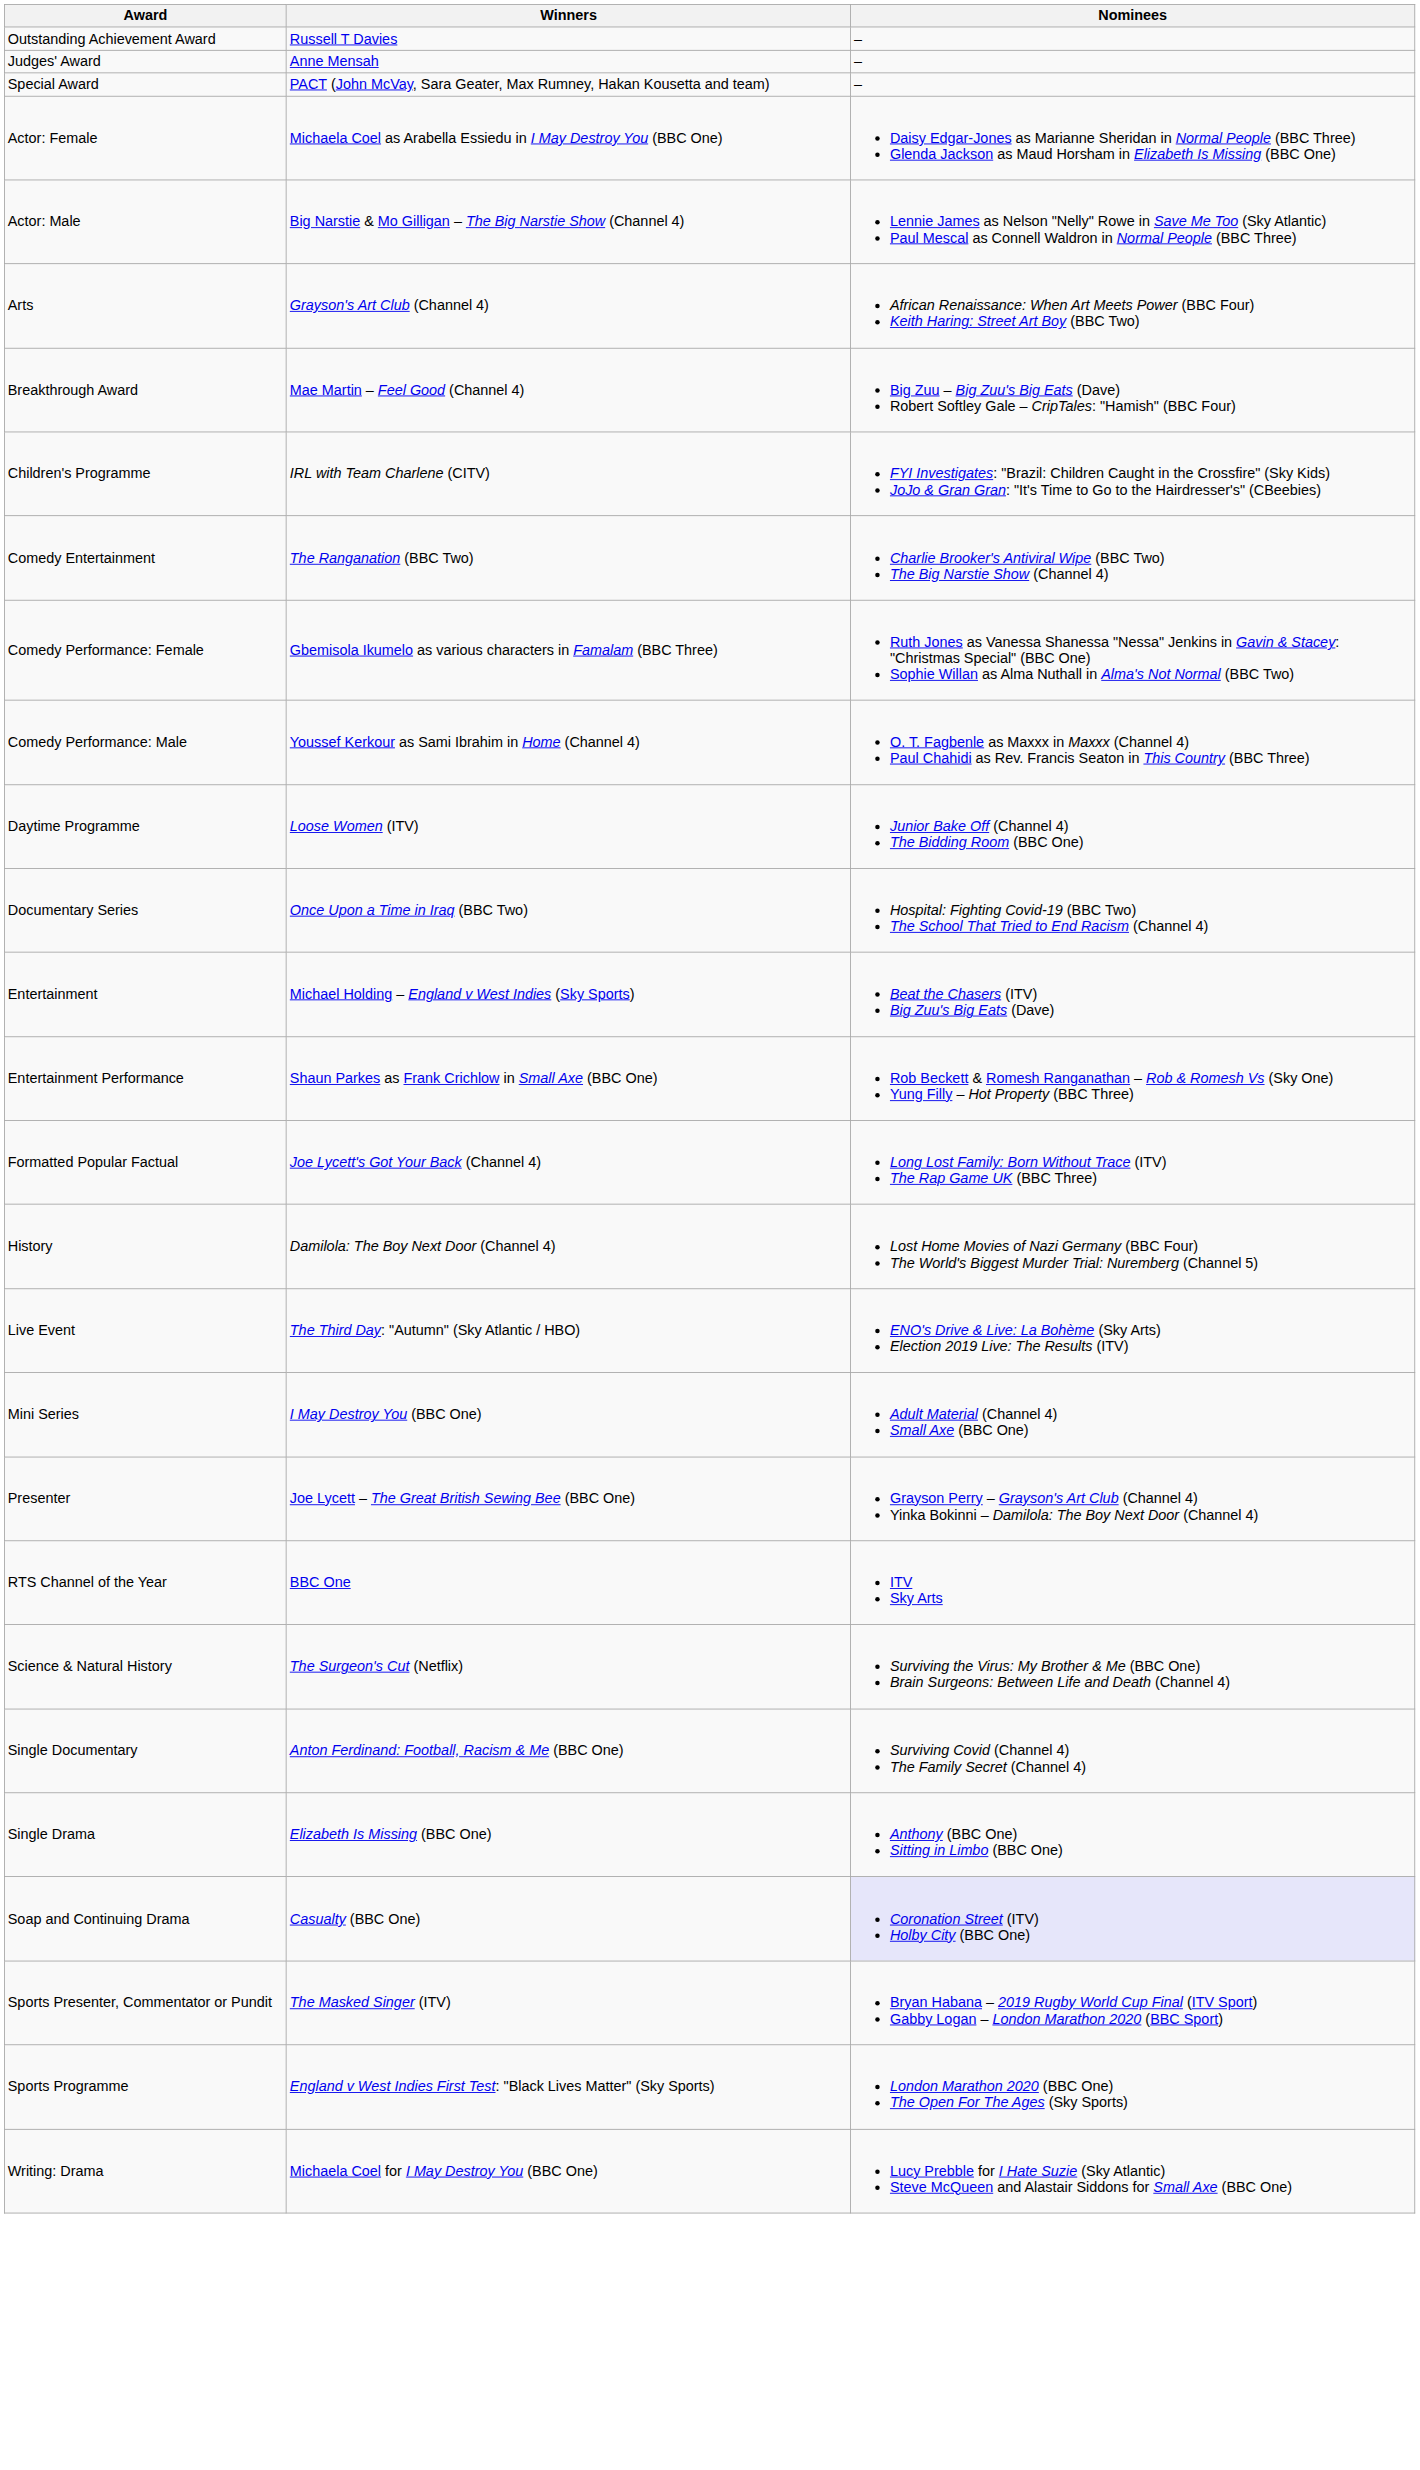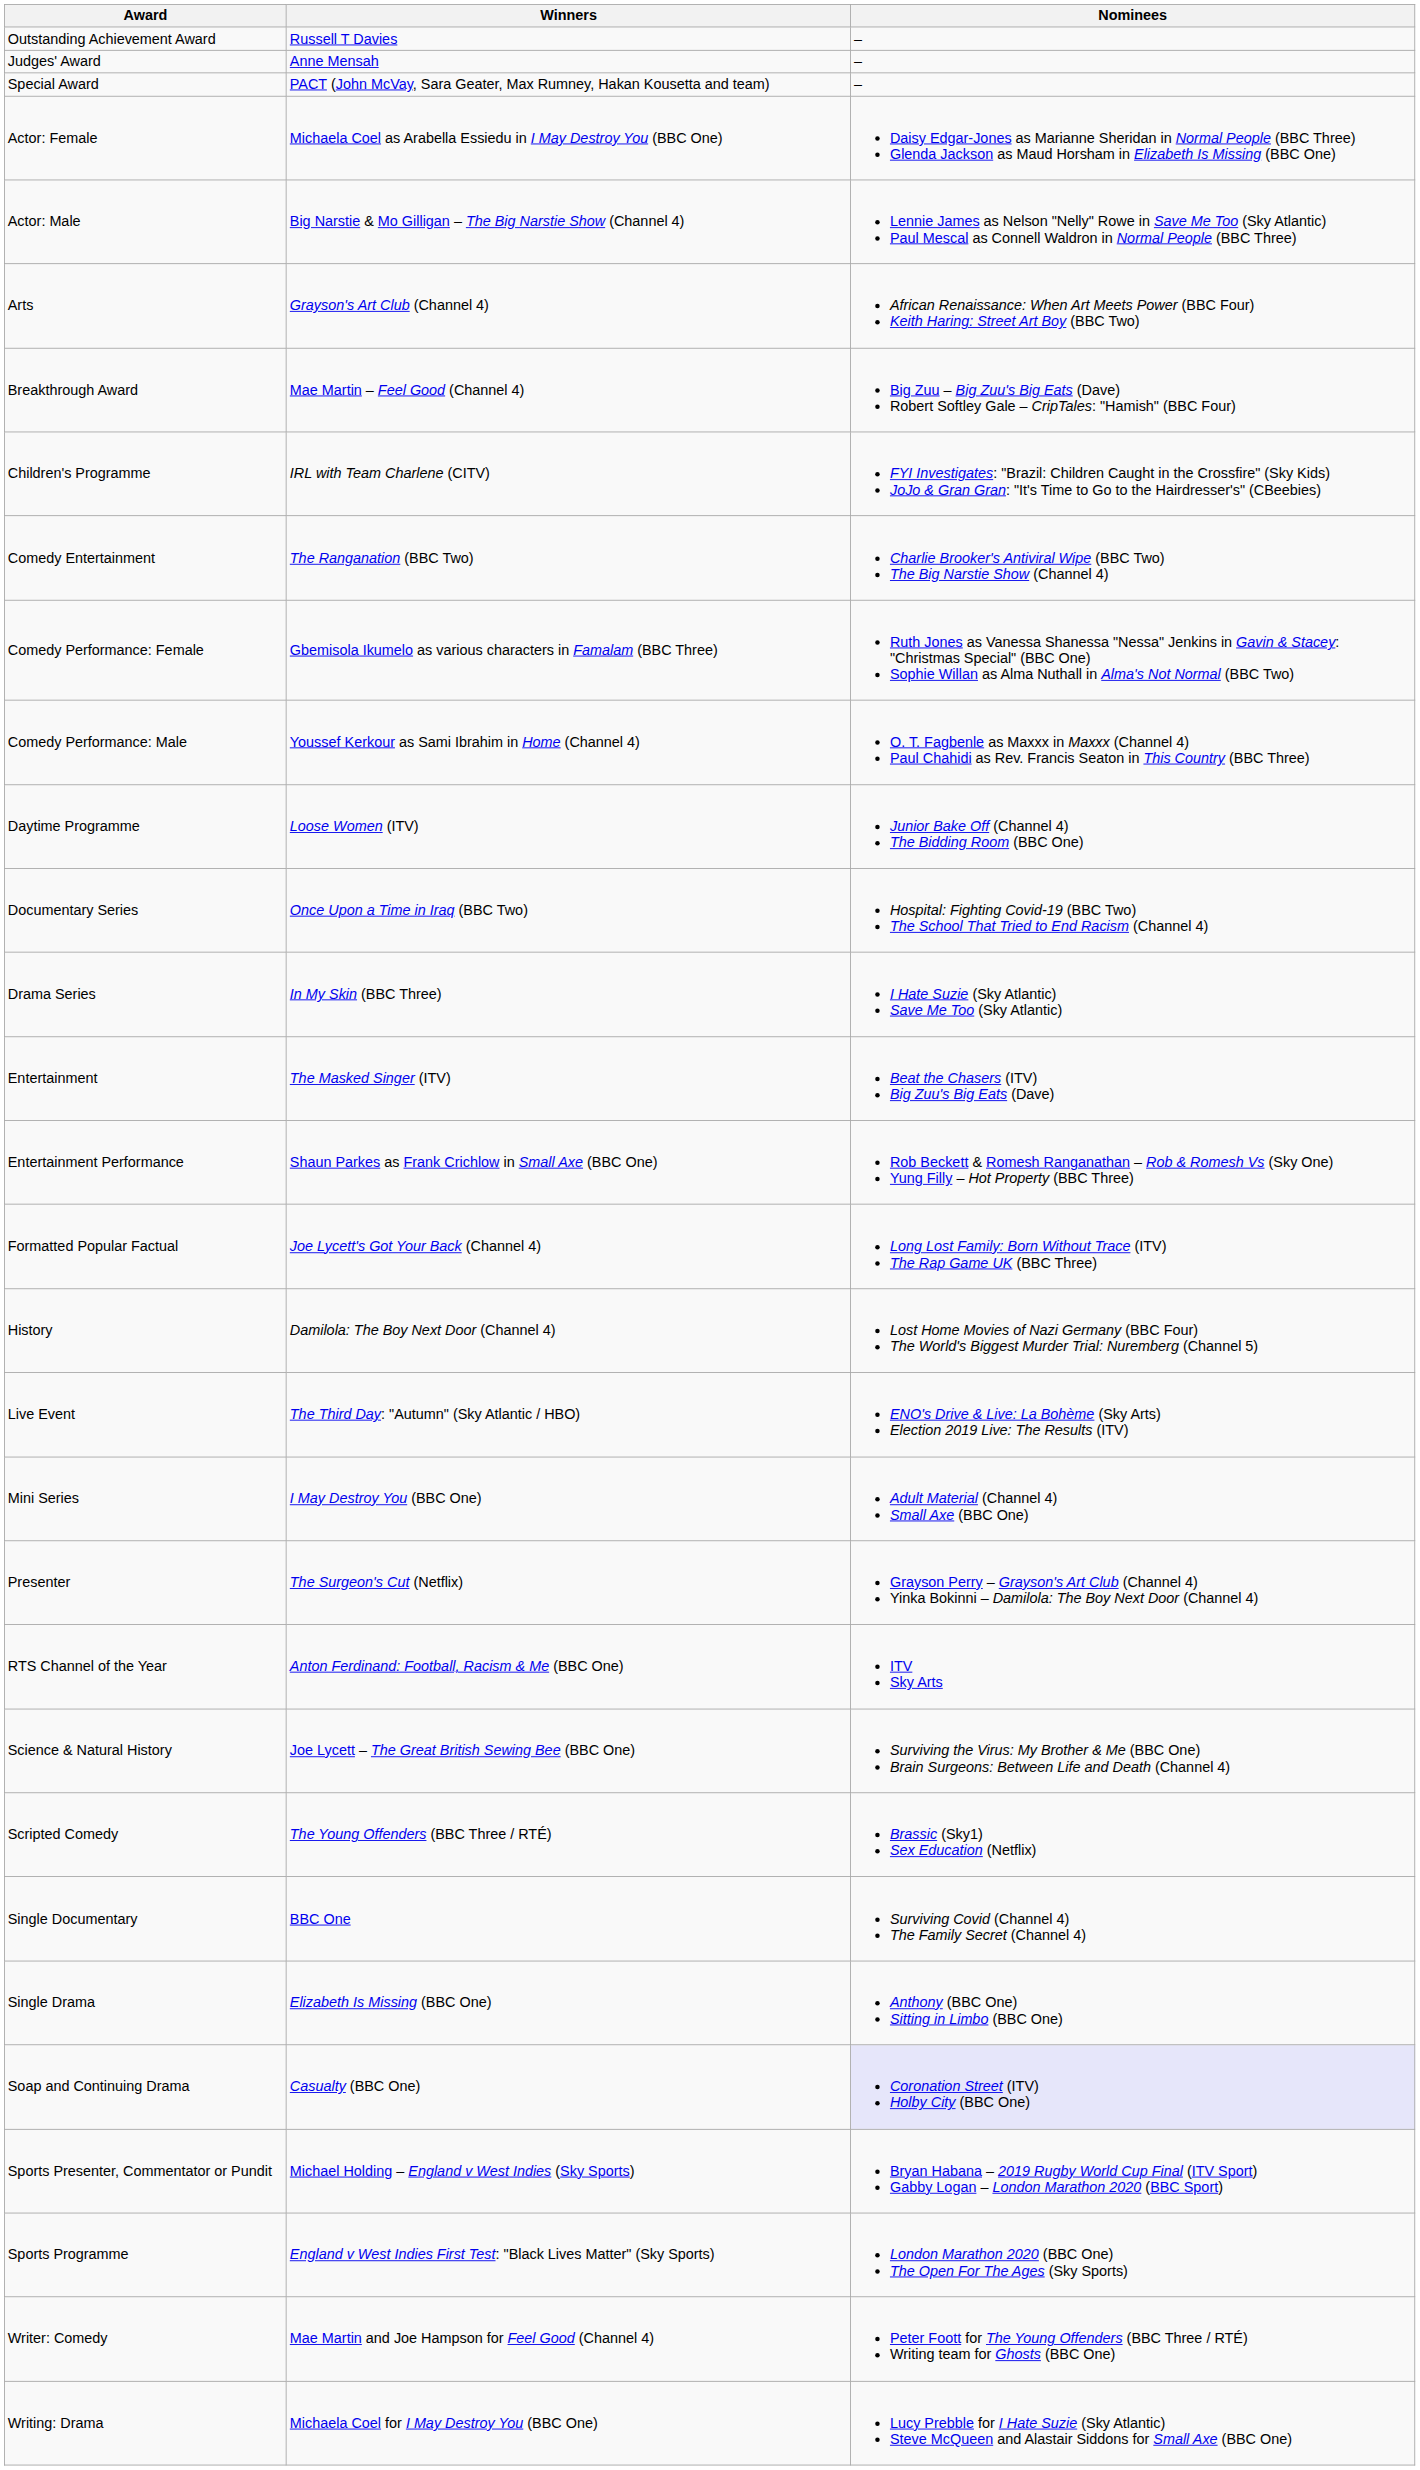 <table class="wikitable">
 <tr>
 <th width="20%">Award</th>
 <th width="40%">Winners</th>
 <th width="40%">Nominees</th>
 </tr>
 <tr>
 <td>Outstanding Achievement Award</td>
 <td><a href='#'>Russell T Davies</a></td>
 <td>–</td>
 </tr>
 <tr>
 <td>Judges' Award</td>
 <td><a href='#'>Anne Mensah</a></td>
 <td>–</td>
 </tr>
 <tr>
 <td>Special Award</td>
 <td><a href='#'>PACT</a> (<a href='#'>John McVay</a>, Sara Geater, Max Rumney, Hakan Kousetta and team)</td>
 <td>–</td>
 </tr>
 <tr>
 <td>Actor: Female</td>
 <td><a href='#'>Michaela Coel</a> as Arabella Essiedu in <em><a href='#'>I May Destroy You</a></em> (BBC One)</td>
 <td><br><ul><li><a href='#'>Daisy Edgar-Jones</a> as Marianne Sheridan in <em><a href='#'>Normal People</a></em> (BBC Three)</li><li><a href='#'>Glenda Jackson</a> as Maud Horsham in <em><a href='#'>Elizabeth Is Missing</a></em> (BBC One)</li></ul></td>
 </tr>
 <tr>
 <td>Actor: Male</td>
 <td><a href='#'>Big Narstie</a> & <a href='#'>Mo Gilligan</a> – <em><a href='#'>The Big Narstie Show</a></em> (Channel 4)</td>
 <td><br><ul><li><a href='#'>Lennie James</a> as Nelson "Nelly" Rowe in <em><a href='#'>Save Me Too</a></em> (Sky Atlantic)</li><li><a href='#'>Paul Mescal</a> as Connell Waldron in <em><a href='#'>Normal People</a></em> (BBC Three)</li></ul></td>
 </tr>
 <tr>
 <td>Arts</td>
 <td><em><a href='#'>Grayson's Art Club</a></em> (Channel 4)</td>
 <td><br><ul><li><em>African Renaissance: When Art Meets Power</em> (BBC Four)</li><li><em><a href='#'>Keith Haring: Street Art Boy</a></em> (BBC Two)</li></ul></td>
 </tr>
 <tr>
 <td>Breakthrough Award</td>
 <td><a href='#'>Mae Martin</a> – <em><a href='#'>Feel Good</a></em> (Channel 4)</td>
 <td><br><ul><li><a href='#'>Big Zuu</a> – <em><a href='#'>Big Zuu's Big Eats</a></em> (Dave)</li><li>Robert Softley Gale – <em>CripTales</em>: "Hamish" (BBC Four)</li></ul></td>
 </tr>
 <tr>
 <td>Children's Programme</td>
 <td><em>IRL with Team Charlene</em> (CITV)</td>
 <td><br><ul><li><em><a href='#'>FYI Investigates</a></em>: "Brazil: Children Caught in the Crossfire" (Sky Kids)</li><li><em><a href='#'>JoJo & Gran Gran</a></em>: "It's Time to Go to the Hairdresser's" (CBeebies)</li></ul></td>
 </tr>
 <tr>
 <td>Comedy Entertainment</td>
 <td><em><a href='#'>The Ranganation</a></em> (BBC Two)</td>
 <td><br><ul><li><em><a href='#'>Charlie Brooker's Antiviral Wipe</a></em> (BBC Two)</li><li><em><a href='#'>The Big Narstie Show</a></em> (Channel 4)</li></ul></td>
 </tr>
 <tr>
 <td>Comedy Performance: Female</td>
 <td><a href='#'>Gbemisola Ikumelo</a> as various characters in <em><a href='#'>Famalam</a></em> (BBC Three)</td>
 <td><br><ul><li><a href='#'>Ruth Jones</a> as Vanessa Shanessa "Nessa" Jenkins in <em><a href='#'>Gavin & Stacey</a></em>: "Christmas Special" (BBC One)</li><li><a href='#'>Sophie Willan</a> as Alma Nuthall in <em><a href='#'>Alma's Not Normal</a></em> (BBC Two)</li></ul></td>
 </tr>
 <tr>
 <td>Comedy Performance: Male</td>
 <td><a href='#'>Youssef Kerkour</a> as Sami Ibrahim in <em><a href='#'>Home</a></em> (Channel 4)</td>
 <td><br><ul><li><a href='#'>O. T. Fagbenle</a> as Maxxx in <em>Maxxx</em> (Channel 4)</li><li><a href='#'>Paul Chahidi</a> as Rev. Francis Seaton in <em><a href='#'>This Country</a></em> (BBC Three)</li></ul></td>
 </tr>
 <tr>
 <td>Daytime Programme</td>
 <td><em><a href='#'>Loose Women</a></em> (ITV)</td>
 <td><br><ul><li><em><a href='#'>Junior Bake Off</a></em> (Channel 4)</li><li><em><a href='#'>The Bidding Room</a></em> (BBC One)</li></ul></td>
 </tr>
 <tr>
 <td>Documentary Series</td>
 <td><em><a href='#'>Once Upon a Time in Iraq</a></em> (BBC Two)</td>
 <td><br><ul><li><em>Hospital: Fighting Covid-19</em> (BBC Two)</li><li><em><a href='#'>The School That Tried to End Racism</a></em> (Channel 4)</li></ul></td>
 </tr>
 <tr>
+<td>Drama Series</td>
+<td><em><a href='#'>In My Skin</a></em> (BBC Three)</td>
+<td><br><ul><li><em><a href='#'>I Hate Suzie</a></em> (Sky Atlantic)</li><li><em><a href='#'>Save Me Too</a></em> (Sky Atlantic)</li></ul></td>
+</tr>
+<tr>
 <td>Entertainment</td>
-<td><a href='#'>Michael Holding</a> – <em><a href='#'>England v West Indies</a></em> (<a href='#'>Sky Sports</a>)</td>
+<td><em><a href='#'>The Masked Singer</a></em> (ITV)</td>
 <td><br><ul><li><em><a href='#'>Beat the Chasers</a></em> (ITV)</li><li><em><a href='#'>Big Zuu's Big Eats</a></em> (Dave)</li></ul></td>
 </tr>
 <tr>
 <td>Entertainment Performance</td>
 <td><a href='#'>Shaun Parkes</a> as <a href='#'>Frank Crichlow</a> in <em><a href='#'>Small Axe</a></em> (BBC One)</td>
 <td><br><ul><li><a href='#'>Rob Beckett</a> & <a href='#'>Romesh Ranganathan</a> – <em><a href='#'>Rob & Romesh Vs</a></em> (Sky One)</li><li><a href='#'>Yung Filly</a> – <em>Hot Property</em> (BBC Three)</li></ul></td>
 </tr>
 <tr>
 <td>Formatted Popular Factual</td>
 <td><em><a href='#'>Joe Lycett's Got Your Back</a></em> (Channel 4)</td>
 <td><br><ul><li><em><a href='#'>Long Lost Family: Born Without Trace</a></em> (ITV)</li><li><em><a href='#'>The Rap Game UK</a></em> (BBC Three)</li></ul></td>
 </tr>
 <tr>
 <td>History</td>
 <td><em>Damilola: The Boy Next Door</em> (Channel 4)</td>
 <td><br><ul><li><em>Lost Home Movies of Nazi Germany</em> (BBC Four)</li><li><em>The World's Biggest Murder Trial: Nuremberg</em> (Channel 5)</li></ul></td>
 </tr>
 <tr>
 <td>Live Event</td>
 <td><em><a href='#'>The Third Day</a></em>: "Autumn" (Sky Atlantic / HBO)</td>
 <td><br><ul><li><em><a href='#'>ENO's Drive & Live: La Bohème</a></em> (Sky Arts)</li><li><em>Election 2019 Live: The Results</em> (ITV)</li></ul></td>
 </tr>
 <tr>
 <td>Mini Series</td>
 <td><em><a href='#'>I May Destroy You</a></em> (BBC One)</td>
 <td><br><ul><li><em><a href='#'>Adult Material</a></em> (Channel 4)</li><li><em><a href='#'>Small Axe</a></em> (BBC One)</li></ul></td>
 </tr>
 <tr>
 <td>Presenter</td>
-<td><a href='#'>Joe Lycett</a> – <em><a href='#'>The Great British Sewing Bee</a></em> (BBC One)</td>
+<td><em><a href='#'>The Surgeon's Cut</a></em> (Netflix)</td>
 <td><br><ul><li><a href='#'>Grayson Perry</a> – <em><a href='#'>Grayson's Art Club</a></em> (Channel 4)</li><li>Yinka Bokinni – <em>Damilola: The Boy Next Door</em> (Channel 4)</li></ul></td>
 </tr>
 <tr>
 <td>RTS Channel of the Year</td>
-<td><a href='#'>BBC One</a></td>
+<td><em><a href='#'>Anton Ferdinand: Football, Racism & Me</a></em> (BBC One)</td>
 <td><br><ul><li><a href='#'>ITV</a></li><li><a href='#'>Sky Arts</a></li></ul></td>
 </tr>
 <tr>
 <td>Science & Natural History</td>
-<td><em><a href='#'>The Surgeon's Cut</a></em> (Netflix)</td>
+<td><a href='#'>Joe Lycett</a> – <em><a href='#'>The Great British Sewing Bee</a></em> (BBC One)</td>
 <td><br><ul><li><em>Surviving the Virus: My Brother & Me</em> (BBC One)</li><li><em>Brain Surgeons: Between Life and Death</em> (Channel 4)</li></ul></td>
 </tr>
 <tr>
+<td>Scripted Comedy</td>
+<td><em><a href='#'>The Young Offenders</a></em> (BBC Three / RTÉ)</td>
+<td><br><ul><li><em><a href='#'>Brassic</a></em> (Sky1)</li><li><em><a href='#'>Sex Education</a></em> (Netflix)</li></ul></td>
+</tr>
+<tr>
 <td>Single Documentary</td>
-<td><em><a href='#'>Anton Ferdinand: Football, Racism & Me</a></em> (BBC One)</td>
+<td><a href='#'>BBC One</a></td>
 <td><br><ul><li><em>Surviving Covid</em> (Channel 4)</li><li><em>The Family Secret</em> (Channel 4)</li></ul></td>
 </tr>
 <tr>
 <td>Single Drama</td>
 <td><em><a href='#'>Elizabeth Is Missing</a></em> (BBC One)</td>
 <td><br><ul><li><em><a href='#'>Anthony</a></em> (BBC One)</li><li><em><a href='#'>Sitting in Limbo</a></em> (BBC One)</li></ul></td>
 </tr>
 <tr>
 <td>Soap and Continuing Drama</td>
 <td><em><a href='#'>Casualty</a></em> (BBC One)</td>
 <td style="background: lavender;"><br><ul><li><em><a href='#'>Coronation Street</a></em> (ITV)</li><li><em><a href='#'>Holby City</a></em> (BBC One)</li></ul></td>
 </tr>
 <tr>
 <td>Sports Presenter, Commentator or Pundit</td>
-<td><em><a href='#'>The Masked Singer</a></em> (ITV)</td>
+<td><a href='#'>Michael Holding</a> – <em><a href='#'>England v West Indies</a></em> (<a href='#'>Sky Sports</a>)</td>
 <td><br><ul><li><a href='#'>Bryan Habana</a> – <em><a href='#'>2019 Rugby World Cup Final</a></em> (<a href='#'>ITV Sport</a>)</li><li><a href='#'>Gabby Logan</a> – <em><a href='#'>London Marathon 2020</a></em> (<a href='#'>BBC Sport</a>)</li></ul></td>
 </tr>
 <tr>
 <td>Sports Programme</td>
 <td><em><a href='#'>England v West Indies First Test</a></em>: "Black Lives Matter" (Sky Sports)</td>
 <td><br><ul><li><em><a href='#'>London Marathon 2020</a></em> (BBC One)</li><li><em><a href='#'>The Open For The Ages</a></em> (Sky Sports)</li></ul></td>
 </tr>
 <tr>
+<td>Writer: Comedy</td>
+<td><a href='#'>Mae Martin</a> and Joe Hampson for <em><a href='#'>Feel Good</a></em> (Channel 4)</td>
+<td><br><ul><li><a href='#'>Peter Foott</a> for <em><a href='#'>The Young Offenders</a></em> (BBC Three / RTÉ)</li><li>Writing team for <em><a href='#'>Ghosts</a></em> (BBC One)</li></ul></td>
+</tr>
+<tr>
 <td>Writing: Drama</td>
 <td><a href='#'>Michaela Coel</a> for <em><a href='#'>I May Destroy You</a></em> (BBC One)</td>
 <td><br><ul><li><a href='#'>Lucy Prebble</a> for <em><a href='#'>I Hate Suzie</a></em> (Sky Atlantic)</li><li><a href='#'>Steve McQueen</a> and Alastair Siddons for <em><a href='#'>Small Axe</a></em> (BBC One)</li></ul></td>
 </tr>
 </table>
